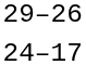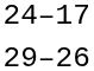 <table style="text-align:center">
 <tr>
 <th width=200></th>
 <th width=100></th>
 <th width=200></th>
 </tr>
 <tr>
 <td align=right><strong></strong></td>
-<td>29–26</td>
+<td>24–17</td>
 <td align=left></td>
 </tr>
 <tr>
 <td align=right><strong></strong></td>
-<td>24–17</td>
+<td>29–26</td>
 <td align=left></td>
 </tr>
 </table>
